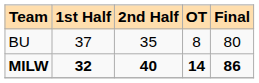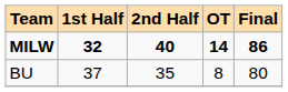 <table class="wikitable" align=right>
 <tr bgcolor=#ffdead align=center>
 <td><strong>Team</strong></td>
 <td><strong>1st Half</strong></td>
 <td><strong>2nd Half</strong></td>
 <td><strong>OT</strong></td>
 <td><strong>Final</strong></td>
 </tr>
 <tr>
+<td><strong>MILW</strong></td>
+<td align=center><strong>32</strong></td>
+<td align=center><strong>40</strong></td>
+<td align=center><strong>14</strong></td>
+<td align=center><strong>86</strong></td>
+</tr>
+<tr>
 <td>BU</td>
 <td align=center>37</td>
 <td align=center>35</td>
 <td align=center>8</td>
 <td align=center>80</td>
 </tr>
 <tr>
-<td><strong>MILW</strong></td>
-<td align=center><strong>32</strong></td>
-<td align=center><strong>40</strong></td>
-<td align=center><strong>14</strong></td>
-<td align=center><strong>86</strong></td>
-</tr>
-<tr>
 </tr>
 </table>
